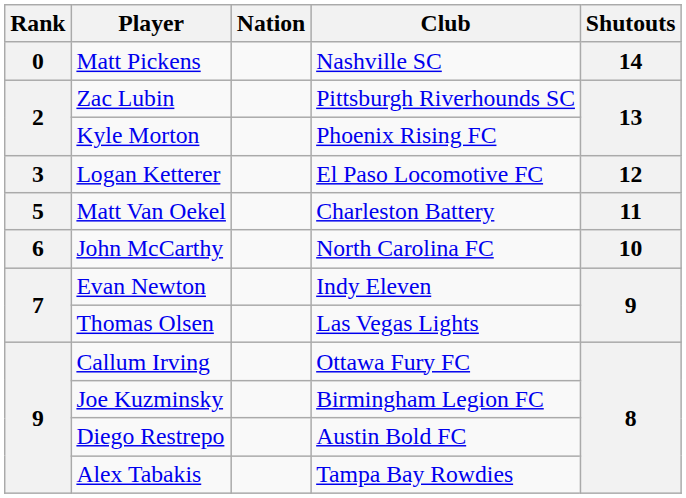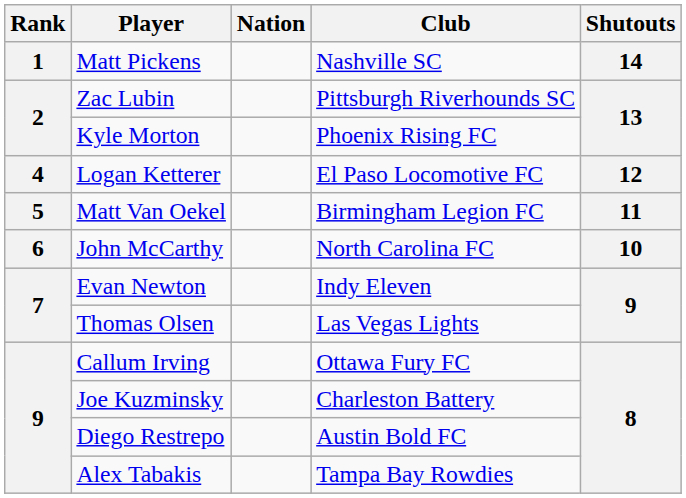 <table class="wikitable">
 <tr>
 <th>Rank</th>
 <th>Player</th>
 <th>Nation</th>
 <th>Club</th>
 <th>Shutouts</th>
 </tr>
 <tr>
-<th>0</th>
+<th>1</th>
 <td><a href='#'>Matt Pickens</a></td>
 <td></td>
 <td><a href='#'>Nashville SC</a></td>
 <th>14</th>
 </tr>
 <tr>
 <th rowspan=2>2</th>
 <td><a href='#'>Zac Lubin</a></td>
 <td></td>
 <td><a href='#'>Pittsburgh Riverhounds SC</a></td>
 <th rowspan=2>13</th>
 </tr>
 <tr>
 <td><a href='#'>Kyle Morton</a></td>
 <td></td>
 <td><a href='#'>Phoenix Rising FC</a></td>
 </tr>
 <tr>
-<th>3</th>
+<th>4</th>
 <td><a href='#'>Logan Ketterer</a></td>
 <td></td>
 <td><a href='#'>El Paso Locomotive FC</a></td>
 <th>12</th>
 </tr>
 <tr>
 <th>5</th>
 <td><a href='#'>Matt Van Oekel</a></td>
 <td></td>
-<td><a href='#'>Charleston Battery</a></td>
+<td><a href='#'>Birmingham Legion FC</a></td>
 <th>11</th>
 </tr>
 <tr>
 <th>6</th>
 <td><a href='#'>John McCarthy</a></td>
 <td></td>
 <td><a href='#'>North Carolina FC</a></td>
 <th>10</th>
 </tr>
 <tr>
 <th rowspan=2>7</th>
 <td><a href='#'>Evan Newton</a></td>
 <td></td>
 <td><a href='#'>Indy Eleven</a></td>
 <th rowspan=2>9</th>
 </tr>
 <tr>
 <td><a href='#'>Thomas Olsen</a></td>
 <td></td>
 <td><a href='#'>Las Vegas Lights</a></td>
 </tr>
 <tr>
 <th rowspan=4>9</th>
 <td><a href='#'>Callum Irving</a></td>
 <td></td>
 <td><a href='#'>Ottawa Fury FC</a></td>
 <th rowspan=4>8</th>
 </tr>
 <tr>
 <td><a href='#'>Joe Kuzminsky</a></td>
 <td></td>
-<td><a href='#'>Birmingham Legion FC</a></td>
+<td><a href='#'>Charleston Battery</a></td>
 </tr>
 <tr>
 <td><a href='#'>Diego Restrepo</a></td>
 <td></td>
 <td><a href='#'>Austin Bold FC</a></td>
 </tr>
 <tr>
 <td><a href='#'>Alex Tabakis</a></td>
 <td></td>
 <td><a href='#'>Tampa Bay Rowdies</a></td>
 </tr>
 </table>
